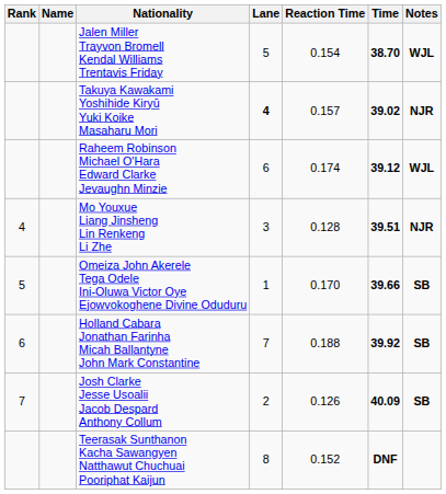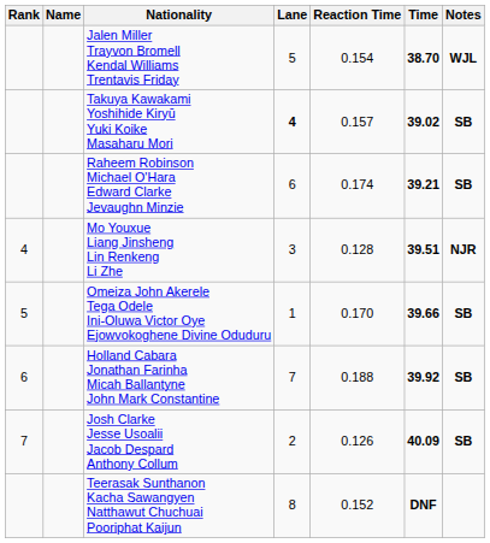 <table class="wikitable sortable" style="text-align:center">
 <tr>
 <th>Rank</th>
 <th>Name</th>
 <th>Nationality</th>
 <th>Lane</th>
 <th>Reaction Time</th>
 <th>Time</th>
 <th>Notes</th>
 </tr>
 <tr>
 <td></td>
 <td align=left></td>
 <td align=left><a href='#'>Jalen Miller</a><br><a href='#'>Trayvon Bromell</a><br><a href='#'>Kendal Williams</a><br><a href='#'>Trentavis Friday</a></td>
 <td>5</td>
 <td>0.154</td>
 <td><strong>38.70</strong></td>
 <td><strong>WJL</strong></td>
 </tr>
 <tr>
 <td></td>
 <td align=left></td>
 <td align=left><a href='#'>Takuya Kawakami</a><br><a href='#'>Yoshihide Kiryū</a><br><a href='#'>Yuki Koike</a><br><a href='#'>Masaharu Mori</a></td>
 <td><strong>4</strong></td>
 <td>0.157</td>
 <td><strong>39.02</strong></td>
-<td><strong>NJR</strong></td>
+<td><strong>SB</strong></td>
 </tr>
 <tr>
 <td></td>
 <td align=left></td>
 <td align=left><a href='#'>Raheem Robinson</a><br><a href='#'>Michael O'Hara</a><br><a href='#'>Edward Clarke</a><br><a href='#'>Jevaughn Minzie</a></td>
 <td>6</td>
 <td>0.174</td>
-<td><strong>39.12</strong></td>
-<td><strong>WJL</strong></td>
+<td><strong>39.21</strong></td>
+<td><strong>SB</strong></td>
 </tr>
 <tr>
 <td>4</td>
 <td align=left></td>
 <td align=left><a href='#'>Mo Youxue</a><br><a href='#'>Liang Jinsheng</a><br><a href='#'>Lin Renkeng</a><br><a href='#'>Li Zhe</a></td>
 <td>3</td>
 <td>0.128</td>
 <td><strong>39.51</strong></td>
 <td><strong>NJR</strong></td>
 </tr>
 <tr>
 <td>5</td>
 <td align=left></td>
 <td align=left><a href='#'>Omeiza John Akerele</a><br><a href='#'>Tega Odele</a><br><a href='#'>Ini-Oluwa Victor Oye</a><br><a href='#'>Ejowvokoghene Divine Oduduru</a></td>
 <td>1</td>
 <td>0.170</td>
 <td><strong>39.66</strong></td>
 <td><strong>SB</strong></td>
 </tr>
 <tr>
 <td>6</td>
 <td align=left></td>
 <td align=left><a href='#'>Holland Cabara</a><br><a href='#'>Jonathan Farinha</a><br><a href='#'>Micah Ballantyne</a><br><a href='#'>John Mark Constantine</a></td>
 <td>7</td>
 <td>0.188</td>
 <td><strong>39.92</strong></td>
 <td><strong>SB</strong></td>
 </tr>
 <tr>
 <td>7</td>
 <td align=left></td>
 <td align=left><a href='#'>Josh Clarke</a><br><a href='#'>Jesse Usoalii</a><br><a href='#'>Jacob Despard</a><br><a href='#'>Anthony Collum</a></td>
 <td>2</td>
 <td>0.126</td>
 <td><strong>40.09</strong></td>
 <td><strong>SB</strong></td>
 </tr>
 <tr>
 <td></td>
 <td align=left></td>
 <td align=left><a href='#'>Teerasak Sunthanon</a><br><a href='#'>Kacha Sawangyen</a><br><a href='#'>Natthawut Chuchuai</a><br><a href='#'>Pooriphat Kaijun</a></td>
 <td>8</td>
 <td>0.152</td>
 <td><strong>DNF</strong></td>
 <td></td>
 </tr>
 </table>
